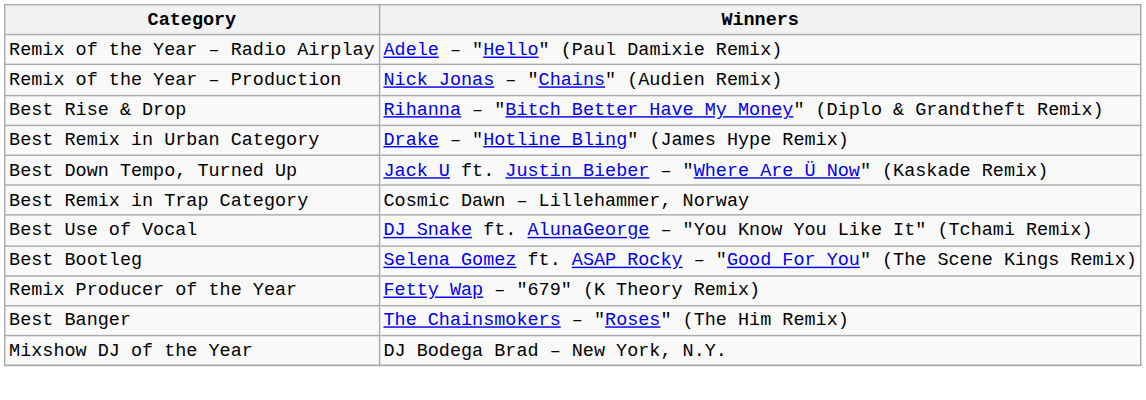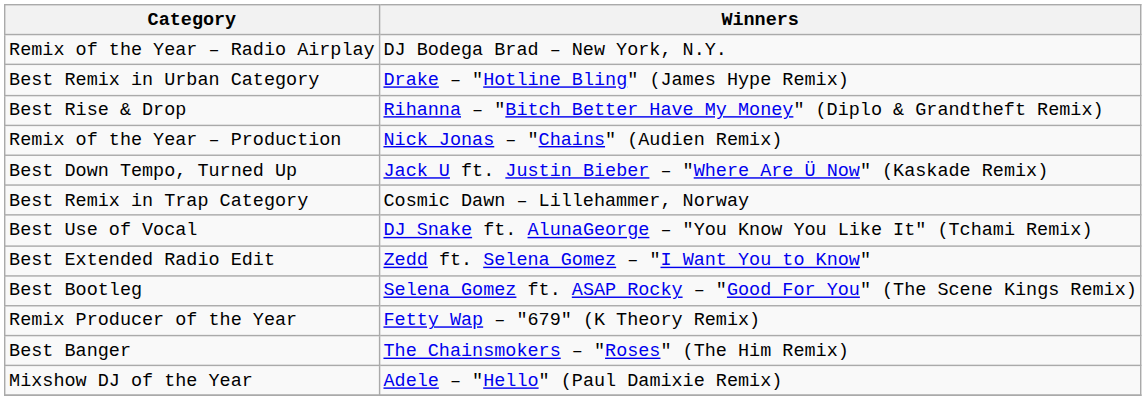 <table class="wikitable">
 <tr>
 <th scope=col>Category</th>
 <th scope=col>Winners</th>
 </tr>
 <tr>
 <td>Remix of the Year – Radio Airplay</td>
-<td><a href='#'>Adele</a> – "<a href='#'>Hello</a>" (Paul Damixie Remix)</td>
+<td>DJ Bodega Brad – New York, N.Y.</td>
 </tr>
 <tr>
-<td>Remix of the Year – Production</td>
-<td><a href='#'>Nick Jonas</a> – "<a href='#'>Chains</a>" (Audien Remix)</td>
+<td>Best Remix in Urban Category</td>
+<td><a href='#'>Drake</a> – "<a href='#'>Hotline Bling</a>" (James Hype Remix)</td>
 </tr>
 <tr>
 <td>Best Rise & Drop</td>
 <td><a href='#'>Rihanna</a> – "<a href='#'>Bitch Better Have My Money</a>" (Diplo & Grandtheft Remix)</td>
 </tr>
 <tr>
-<td>Best Remix in Urban Category</td>
-<td><a href='#'>Drake</a> – "<a href='#'>Hotline Bling</a>" (James Hype Remix)</td>
+<td>Remix of the Year – Production</td>
+<td><a href='#'>Nick Jonas</a> – "<a href='#'>Chains</a>" (Audien Remix)</td>
 </tr>
 <tr>
 <td>Best Down Tempo, Turned Up</td>
 <td><a href='#'>Jack U</a> ft. <a href='#'>Justin Bieber</a> – "<a href='#'>Where Are Ü Now</a>" (Kaskade Remix)</td>
 </tr>
 <tr>
 <td>Best Remix in Trap Category</td>
 <td>Cosmic Dawn – Lillehammer, Norway</td>
 </tr>
 <tr>
 <td>Best Use of Vocal</td>
 <td><a href='#'>DJ Snake</a> ft. <a href='#'>AlunaGeorge</a> – "You Know You Like It" (Tchami Remix)</td>
+</tr>
+<tr>
+<td>Best Extended Radio Edit</td>
+<td><a href='#'>Zedd</a> ft. <a href='#'>Selena Gomez</a> – "<a href='#'>I Want You to Know</a>"</td>
 </tr>
 <tr>
 <td>Best Bootleg</td>
 <td><a href='#'>Selena Gomez</a> ft. <a href='#'>ASAP Rocky</a> – "<a href='#'>Good For You</a>" (The Scene Kings Remix)</td>
 </tr>
 <tr>
 <td>Remix Producer of the Year</td>
 <td><a href='#'>Fetty Wap</a> – "679" (K Theory Remix)</td>
 </tr>
 <tr>
 <td>Best Banger</td>
 <td><a href='#'>The Chainsmokers</a> – "<a href='#'>Roses</a>" (The Him Remix)</td>
 </tr>
 <tr>
 <td>Mixshow DJ of the Year</td>
-<td>DJ Bodega Brad – New York, N.Y.</td>
+<td><a href='#'>Adele</a> – "<a href='#'>Hello</a>" (Paul Damixie Remix)</td>
 </tr>
 <tr>
 </tr>
 </table>
